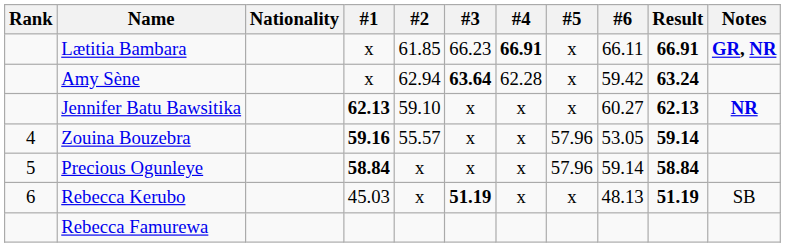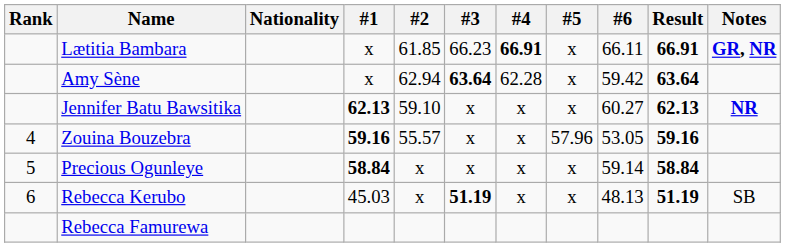 <table class="wikitable sortable" style="text-align:center">
 <tr>
 <th>Rank</th>
 <th>Name</th>
 <th>Nationality</th>
 <th>#1</th>
 <th>#2</th>
 <th>#3</th>
 <th>#4</th>
 <th>#5</th>
 <th>#6</th>
 <th>Result</th>
 <th>Notes</th>
 </tr>
 <tr>
 <td></td>
 <td align=left><a href='#'>Lætitia Bambara</a></td>
 <td align=left></td>
 <td>x</td>
 <td>61.85</td>
 <td>66.23</td>
 <td><strong>66.91</strong></td>
 <td>x</td>
 <td>66.11</td>
 <td><strong>66.91</strong></td>
 <td><strong><a href='#'>GR</a>, <a href='#'>NR</a></strong></td>
 </tr>
 <tr>
 <td></td>
 <td align=left><a href='#'>Amy Sène</a></td>
 <td align=left></td>
 <td>x</td>
 <td>62.94</td>
 <td><strong>63.64</strong></td>
 <td>62.28</td>
 <td>x</td>
 <td>59.42</td>
-<td><strong>63.24</strong></td>
+<td><strong>63.64</strong></td>
 <td></td>
 </tr>
 <tr>
 <td></td>
 <td align=left><a href='#'>Jennifer Batu Bawsitika</a></td>
 <td align=left></td>
 <td><strong>62.13</strong></td>
 <td>59.10</td>
 <td>x</td>
 <td>x</td>
 <td>x</td>
 <td>60.27</td>
 <td><strong>62.13</strong></td>
 <td><strong><a href='#'>NR</a></strong></td>
 </tr>
 <tr>
 <td>4</td>
 <td align=left><a href='#'>Zouina Bouzebra</a></td>
 <td align=left></td>
 <td><strong>59.16</strong></td>
 <td>55.57</td>
 <td>x</td>
 <td>x</td>
 <td>57.96</td>
 <td>53.05</td>
-<td><strong>59.14</strong></td>
+<td><strong>59.16</strong></td>
 <td></td>
 </tr>
 <tr>
 <td>5</td>
 <td align=left><a href='#'>Precious Ogunleye</a></td>
 <td align=left></td>
 <td><strong>58.84</strong></td>
 <td>x</td>
 <td>x</td>
 <td>x</td>
-<td>57.96</td>
+<td>x</td>
 <td>59.14</td>
 <td><strong>58.84</strong></td>
 <td></td>
 </tr>
 <tr>
 <td>6</td>
 <td align=left><a href='#'>Rebecca Kerubo</a></td>
 <td align=left></td>
 <td>45.03</td>
 <td>x</td>
 <td><strong>51.19</strong></td>
 <td>x</td>
 <td>x</td>
 <td>48.13</td>
 <td><strong>51.19</strong></td>
 <td>SB</td>
 </tr>
 <tr>
 <td></td>
 <td align=left><a href='#'>Rebecca Famurewa</a></td>
 <td align=left></td>
 <td></td>
 <td></td>
 <td></td>
 <td></td>
 <td></td>
 <td></td>
 <td><strong></strong></td>
 <td></td>
 </tr>
 </table>
